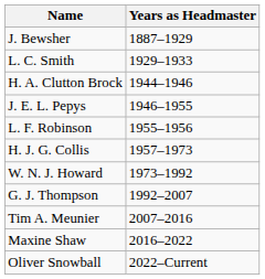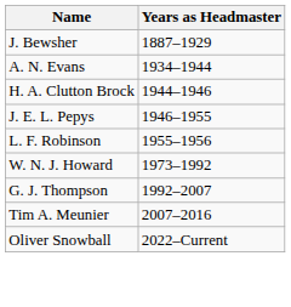 <table class="wikitable">
 <tr>
 <th>Name</th>
 <th>Years as Headmaster</th>
 </tr>
 <tr>
 <td>J. Bewsher</td>
 <td>1887–1929</td>
 </tr>
 <tr>
-<td>L. C. Smith</td>
-<td>1929–1933</td>
+<td>A. N. Evans</td>
+<td>1934–1944</td>
 </tr>
 <tr>
 <td>H. A. Clutton Brock</td>
 <td>1944–1946</td>
 </tr>
 <tr>
 <td>J. E. L. Pepys</td>
 <td>1946–1955</td>
 </tr>
 <tr>
 <td>L. F. Robinson</td>
 <td>1955–1956</td>
 </tr>
 <tr>
-<td>H. J. G. Collis</td>
-<td>1957–1973</td>
-</tr>
-<tr>
 <td>W. N. J. Howard</td>
 <td>1973–1992</td>
 </tr>
 <tr>
 <td>G. J. Thompson</td>
 <td>1992–2007</td>
 </tr>
 <tr>
 <td>Tim A. Meunier</td>
 <td>2007–2016</td>
 </tr>
 <tr>
-<td>Maxine Shaw</td>
-<td>2016–2022</td>
-</tr>
-<tr>
 <td>Oliver Snowball</td>
 <td>2022–Current</td>
 </tr>
 </table>
